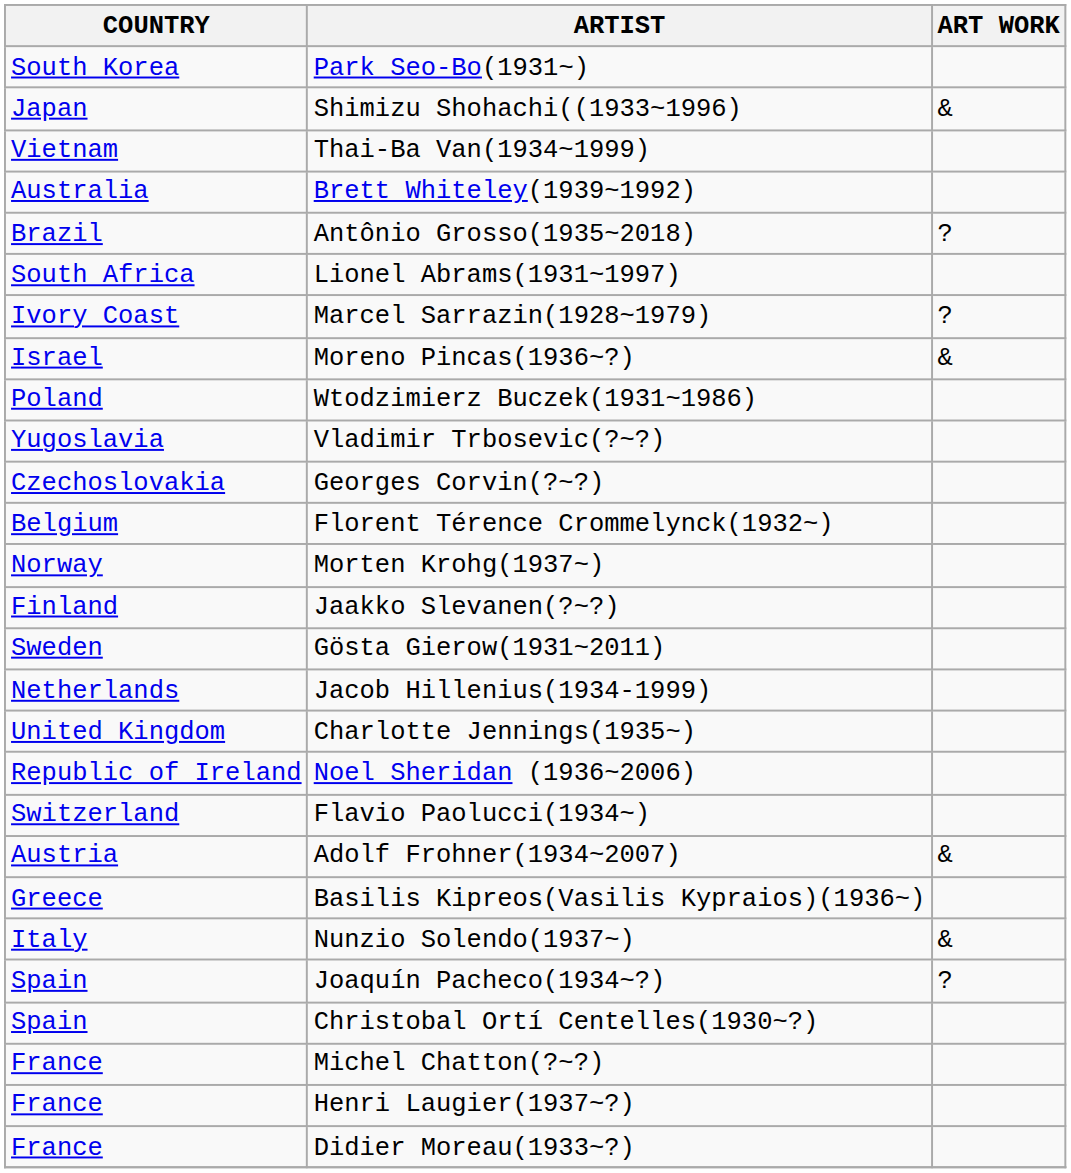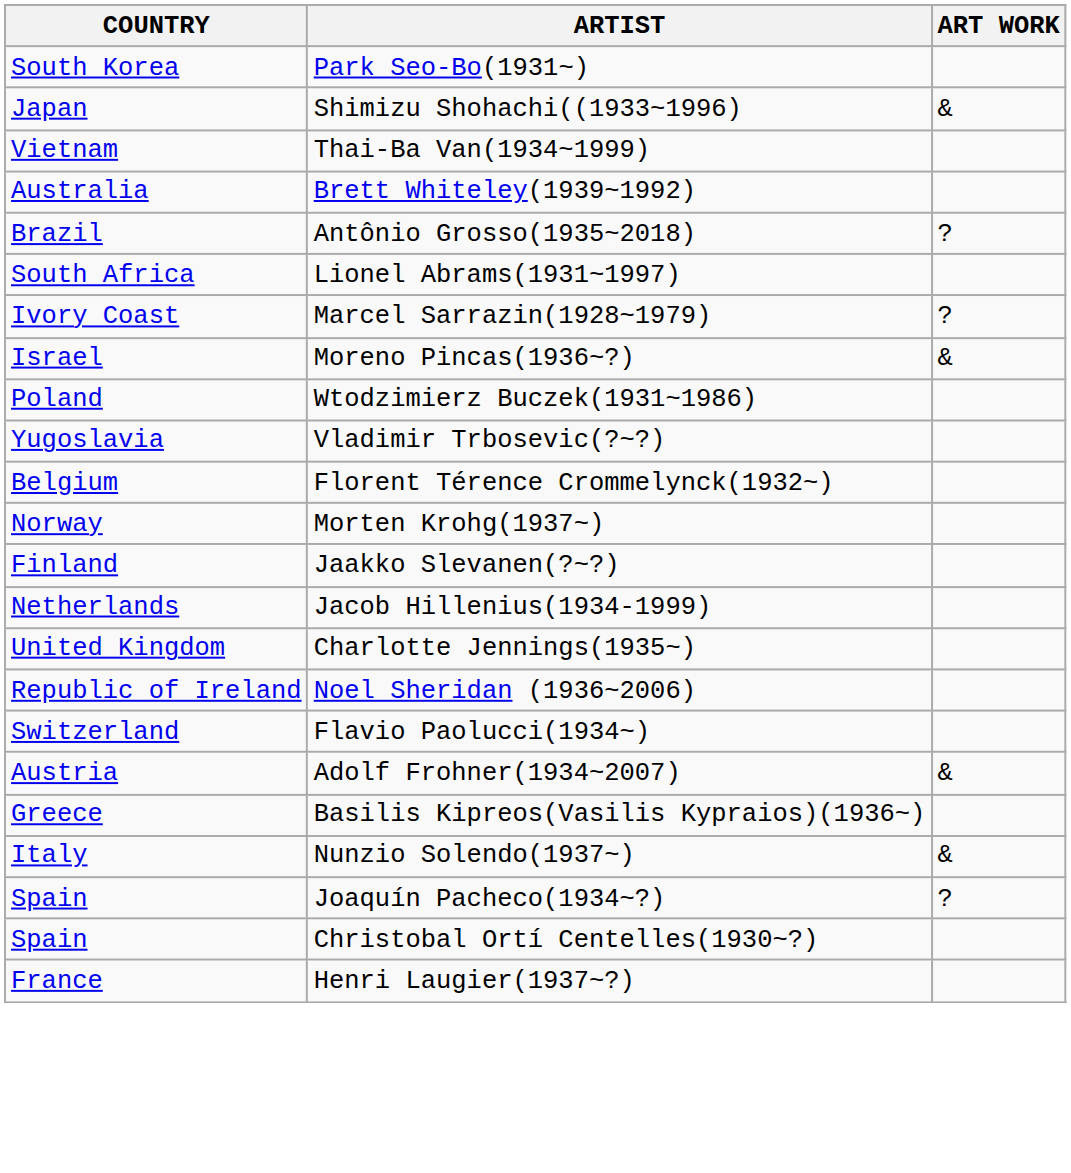 <table class="wikitable sortable">
 <tr>
 <th>COUNTRY</th>
 <th>ARTIST</th>
 <th>ART WORK</th>
 </tr>
 <tr>
 <td><a href='#'>South Korea</a></td>
 <td><a href='#'>Park Seo-Bo</a>(1931~)</td>
 <td></td>
 </tr>
 <tr>
 <td><a href='#'>Japan</a></td>
 <td>Shimizu Shohachi((1933~1996)</td>
 <td> & </td>
 </tr>
 <tr>
 <td><a href='#'>Vietnam</a></td>
 <td>Thai-Ba Van(1934~1999)</td>
 <td></td>
 </tr>
 <tr>
 <td><a href='#'>Australia</a></td>
 <td><a href='#'>Brett Whiteley</a>(1939~1992)</td>
 <td></td>
 </tr>
 <tr>
 <td><a href='#'>Brazil</a></td>
 <td>Antônio Grosso(1935~2018)</td>
 <td>?</td>
 </tr>
 <tr>
 <td><a href='#'>South Africa</a></td>
 <td>Lionel Abrams(1931~1997)</td>
 <td></td>
 </tr>
 <tr>
 <td><a href='#'>Ivory Coast</a></td>
 <td>Marcel Sarrazin(1928~1979)</td>
 <td>?</td>
 </tr>
 <tr>
 <td><a href='#'>Israel</a></td>
 <td>Moreno Pincas(1936~?)</td>
 <td> & </td>
 </tr>
 <tr>
 <td><a href='#'>Poland</a></td>
 <td>Wtodzimierz Buczek(1931~1986)</td>
 <td></td>
 </tr>
 <tr>
 <td><a href='#'>Yugoslavia</a></td>
 <td>Vladimir Trbosevic(?~?)</td>
 <td></td>
 </tr>
 <tr>
-<td><a href='#'>Czechoslovakia</a></td>
-<td>Georges Corvin(?~?)</td>
-<td></td>
-</tr>
-<tr>
 <td><a href='#'>Belgium</a></td>
 <td>Florent Térence Crommelynck(1932~)</td>
 <td></td>
 </tr>
 <tr>
 <td><a href='#'>Norway</a></td>
 <td>Morten Krohg(1937~)</td>
 <td></td>
 </tr>
 <tr>
 <td><a href='#'>Finland</a></td>
 <td>Jaakko Slevanen(?~?)</td>
-<td></td>
-</tr>
-<tr>
-<td><a href='#'>Sweden</a></td>
-<td>Gösta Gierow(1931~2011)</td>
 <td></td>
 </tr>
 <tr>
 <td><a href='#'>Netherlands</a></td>
 <td>Jacob Hillenius(1934-1999)</td>
 <td></td>
 </tr>
 <tr>
 <td><a href='#'>United Kingdom</a></td>
 <td>Charlotte Jennings(1935~)</td>
 <td></td>
 </tr>
 <tr>
 <td><a href='#'>Republic of Ireland</a></td>
 <td><a href='#'>Noel Sheridan</a> (1936~2006)</td>
 <td></td>
 </tr>
 <tr>
 <td><a href='#'>Switzerland</a></td>
 <td>Flavio Paolucci(1934~)</td>
 <td></td>
 </tr>
 <tr>
 <td><a href='#'>Austria</a></td>
 <td>Adolf Frohner(1934~2007)</td>
 <td> & </td>
 </tr>
 <tr>
 <td><a href='#'>Greece</a></td>
 <td>Basilis Kipreos(Vasilis Kypraios)(1936~)</td>
 <td></td>
 </tr>
 <tr>
 <td><a href='#'>Italy</a></td>
 <td>Nunzio Solendo(1937~)</td>
 <td> & </td>
 </tr>
 <tr>
 <td><a href='#'>Spain</a></td>
 <td>Joaquín Pacheco(1934~?)</td>
 <td>?</td>
 </tr>
 <tr>
 <td><a href='#'>Spain</a></td>
 <td>Christobal Ortí Centelles(1930~?)</td>
 <td></td>
 </tr>
 <tr>
 <td><a href='#'>France</a></td>
-<td>Michel Chatton(?~?)</td>
-<td></td>
-</tr>
-<tr>
-<td><a href='#'>France</a></td>
 <td>Henri Laugier(1937~?)</td>
-<td></td>
-</tr>
-<tr>
-<td><a href='#'>France</a></td>
-<td>Didier Moreau(1933~?)</td>
 <td></td>
 </tr>
 <tr>
 </tr>
 </table>
